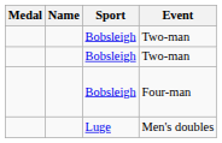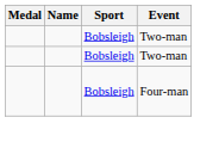 <table class="wikitable sortable" style="font-size:90%">
 <tr>
 <th>Medal</th>
 <th>Name</th>
 <th>Sport</th>
 <th>Event</th>
 </tr>
 <tr>
 <td></td>
 <td> <br> </td>
 <td><a href='#'>Bobsleigh</a></td>
 <td>Two-man</td>
 </tr>
 <tr>
 <td></td>
 <td> <br> </td>
 <td><a href='#'>Bobsleigh</a></td>
 <td>Two-man</td>
 </tr>
 <tr>
 <td></td>
 <td> <br>  <br>  <br> </td>
 <td><a href='#'>Bobsleigh</a></td>
 <td>Four-man</td>
 </tr>
-<tr>
-<td></td>
-<td> <br> </td>
-<td><a href='#'>Luge</a></td>
-<td>Men's doubles</td>
-</tr>
 </table>
